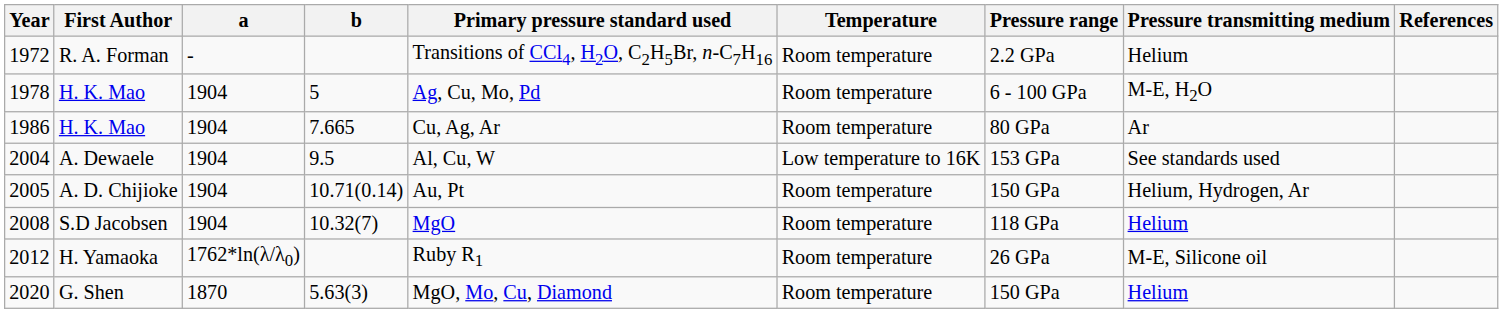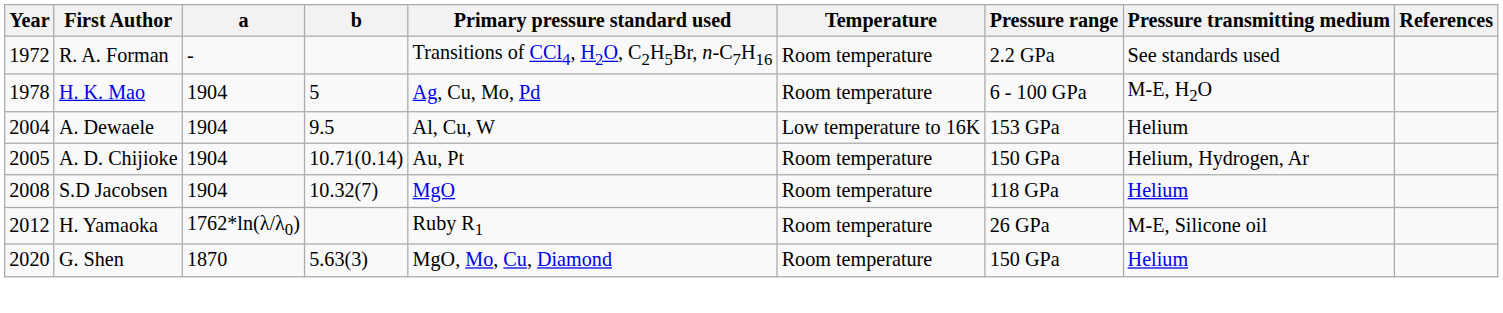 <table class="wikitable">
 <tr>
 <th>Year</th>
 <th>First Author</th>
 <th>a</th>
 <th>b</th>
 <th>Primary pressure standard used</th>
 <th>Temperature</th>
 <th>Pressure range</th>
 <th>Pressure transmitting medium</th>
 <th>References</th>
 </tr>
 <tr>
 <td>1972</td>
 <td>R. A. Forman</td>
 <td>-</td>
 <td></td>
 <td>Transitions of <a href='#'>CCl<sub>4</sub></a>, <a href='#'>H<sub>2</sub>O</a>, C<sub>2</sub>H<sub>5</sub>Br, <em>n</em>-C<sub>7</sub>H<sub>16</sub></td>
 <td>Room temperature</td>
 <td>2.2 GPa</td>
-<td>Helium</td>
+<td>See standards used</td>
 <td></td>
 </tr>
 <tr>
 <td>1978</td>
 <td><a href='#'>H. K. Mao</a></td>
 <td>1904</td>
 <td>5</td>
 <td><a href='#'>Ag</a>, Cu, Mo, <a href='#'>Pd</a></td>
 <td>Room temperature</td>
 <td>6 - 100 GPa</td>
 <td>M-E, H<sub>2</sub>O</td>
 <td></td>
 </tr>
 <tr>
-<td>1986</td>
-<td><a href='#'>H. K. Mao</a></td>
-<td>1904</td>
-<td>7.665</td>
-<td>Cu, Ag, Ar</td>
-<td>Room temperature</td>
-<td>80 GPa</td>
-<td>Ar</td>
-<td></td>
-</tr>
-<tr>
 <td>2004</td>
 <td>A. Dewaele</td>
 <td>1904</td>
 <td>9.5</td>
 <td>Al, Cu, W</td>
 <td>Low temperature to 16K</td>
 <td>153 GPa</td>
-<td>See standards used</td>
+<td>Helium</td>
 <td></td>
 </tr>
 <tr>
 <td>2005</td>
 <td>A. D. Chijioke</td>
 <td>1904</td>
 <td>10.71(0.14)</td>
 <td>Au, Pt</td>
 <td>Room temperature</td>
 <td>150 GPa</td>
 <td>Helium, Hydrogen, Ar</td>
 <td></td>
 </tr>
 <tr>
 <td>2008</td>
 <td>S.D Jacobsen</td>
 <td>1904</td>
 <td>10.32(7)</td>
 <td><a href='#'>MgO</a></td>
 <td>Room temperature</td>
 <td>118 GPa</td>
 <td><a href='#'>Helium</a></td>
 <td></td>
 </tr>
 <tr>
 <td>2012</td>
 <td>H. Yamaoka</td>
 <td>1762*ln(λ/λ<sub>0</sub>)</td>
 <td></td>
 <td>Ruby R<sub>1</sub></td>
 <td>Room temperature</td>
 <td>26 GPa</td>
 <td>M-E, Silicone oil</td>
 <td></td>
 </tr>
 <tr>
 <td>2020</td>
 <td>G. Shen</td>
 <td>1870</td>
 <td>5.63(3)</td>
 <td>MgO, <a href='#'>Mo</a>, <a href='#'>Cu</a>, <a href='#'>Diamond</a></td>
 <td>Room temperature</td>
 <td>150 GPa</td>
 <td><a href='#'>Helium</a></td>
 <td></td>
 </tr>
 </table>
